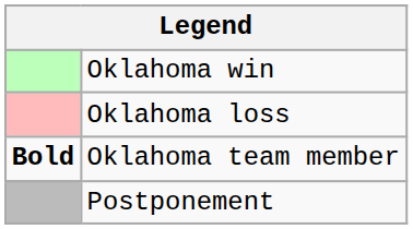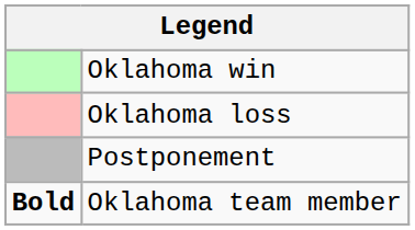 <table class="wikitable" style="font-size:90%">
 <tr>
 <th colspan=2>Legend</th>
 </tr>
 <tr>
 <td bgcolor="#bbffbb"> </td>
 <td>Oklahoma win</td>
 </tr>
 <tr>
 <td bgcolor="#ffbbbb"> </td>
 <td>Oklahoma loss</td>
 </tr>
 <tr>
+<td bgcolor="#bbbbbb"> </td>
+<td>Postponement</td>
+</tr>
+<tr>
 <td><strong>Bold</strong></td>
 <td>Oklahoma team member</td>
 </tr>
-<tr>
-<td bgcolor="#bbbbbb"> </td>
-<td>Postponement</td>
-</tr>
 </table>
